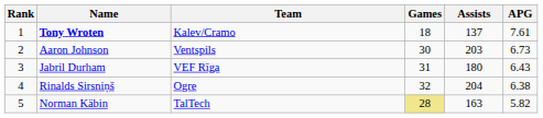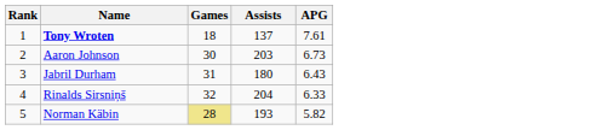 <table class="wikitable" style="text-align: center">
 <tr>
 <th>Rank</th>
 <th width=180>Name</th>
-<th width=320>Team</th>
 <th>Games</th>
 <th width=75>Assists</th>
 <th width=40>APG</th>
 </tr>
 <tr>
 <td>1</td>
 <td align=left> <strong><a href='#'>Tony Wroten</a></strong></td>
-<td align=left> <a href='#'>Kalev/Cramo</a></td>
 <td>18</td>
 <td>137</td>
 <td>7.61</td>
 </tr>
 <tr>
 <td>2</td>
 <td align=left> <a href='#'>Aaron Johnson</a></td>
-<td align=left> <a href='#'>Ventspils</a></td>
 <td>30</td>
 <td>203</td>
 <td>6.73</td>
 </tr>
 <tr>
 <td>3</td>
 <td align=left> <a href='#'>Jabril Durham</a></td>
-<td align=left> <a href='#'>VEF Rīga</a></td>
 <td>31</td>
 <td>180</td>
 <td>6.43</td>
 </tr>
 <tr>
 <td>4</td>
 <td align=left> <a href='#'>Rinalds Sirsniņš</a></td>
-<td align=left> <a href='#'>Ogre</a></td>
 <td>32</td>
 <td>204</td>
-<td>6.38</td>
+<td>6.33</td>
 </tr>
 <tr>
 <td>5</td>
 <td align=left> <a href='#'>Norman Käbin</a></td>
-<td align=left> <a href='#'>TalTech</a></td>
 <td style="background: khaki;">28</td>
-<td>163</td>
+<td>193</td>
 <td>5.82</td>
 </tr>
 </table>
